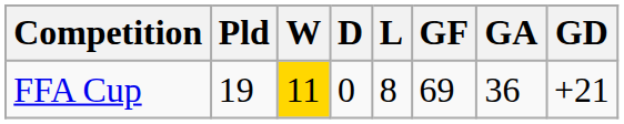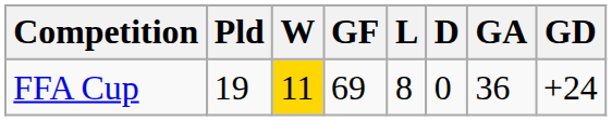 <table class="wikitable">
 <tr>
 <th>Competition</th>
 <th>Pld</th>
 <th>W</th>
+<th>GF</th>
+<th>L</th>
 <th>D</th>
-<th>L</th>
-<th>GF</th>
 <th>GA</th>
 <th>GD</th>
 </tr>
 <tr>
 <td><a href='#'>FFA Cup</a></td>
 <td>19</td>
 <td style="background: gold;">11</td>
+<td>69</td>
+<td>8</td>
 <td>0</td>
-<td>8</td>
-<td>69</td>
 <td>36</td>
-<td>+21</td>
+<td>+24</td>
 </tr>
 </table>
